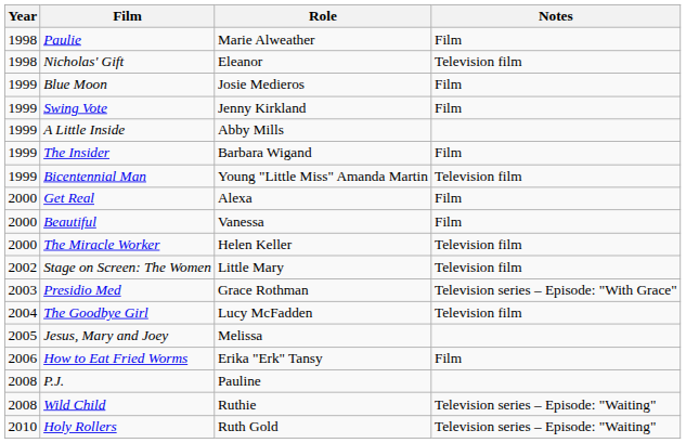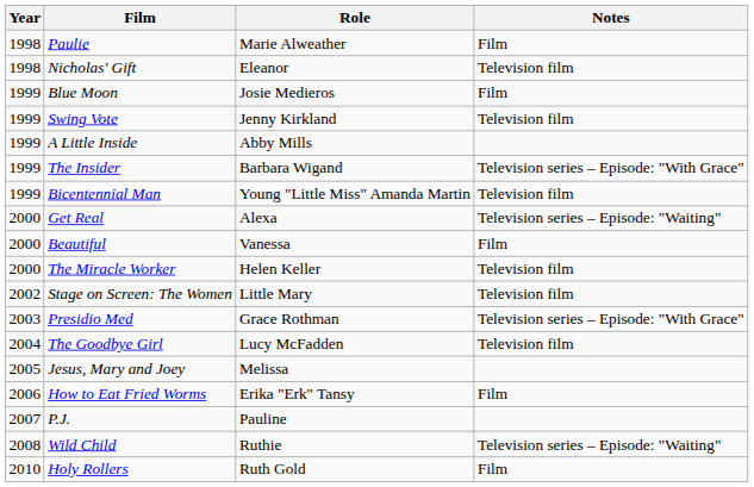 <table class="wikitable">
 <tr>
 <th>Year</th>
 <th>Film</th>
 <th>Role</th>
 <th>Notes</th>
 </tr>
 <tr>
 <td>1998</td>
 <td><em><a href='#'>Paulie</a></em></td>
 <td>Marie Alweather</td>
 <td>Film</td>
 </tr>
 <tr>
 <td>1998</td>
 <td><em>Nicholas' Gift</em></td>
 <td>Eleanor</td>
 <td>Television film</td>
 </tr>
 <tr>
 <td>1999</td>
 <td><em>Blue Moon</em></td>
 <td>Josie Medieros</td>
 <td>Film</td>
 </tr>
 <tr>
 <td>1999</td>
 <td><em><a href='#'>Swing Vote</a></em></td>
 <td>Jenny Kirkland</td>
-<td>Film</td>
+<td>Television film</td>
 </tr>
 <tr>
 <td>1999</td>
 <td><em>A Little Inside</em></td>
 <td>Abby Mills</td>
 <td></td>
 </tr>
 <tr>
 <td>1999</td>
 <td><em><a href='#'>The Insider</a></em></td>
 <td>Barbara Wigand</td>
-<td>Film</td>
+<td>Television series – Episode: "With Grace"</td>
 </tr>
 <tr>
 <td>1999</td>
 <td><em><a href='#'>Bicentennial Man</a></em></td>
 <td>Young "Little Miss" Amanda Martin</td>
 <td>Television film</td>
 </tr>
 <tr>
 <td>2000</td>
 <td><em><a href='#'>Get Real</a></em></td>
 <td>Alexa</td>
-<td>Film</td>
+<td>Television series – Episode: "Waiting"</td>
 </tr>
 <tr>
 <td>2000</td>
 <td><em><a href='#'>Beautiful</a></em></td>
 <td>Vanessa</td>
 <td>Film</td>
 </tr>
 <tr>
 <td>2000</td>
 <td><em><a href='#'>The Miracle Worker</a></em></td>
 <td>Helen Keller</td>
 <td>Television film</td>
 </tr>
 <tr>
 <td>2002</td>
 <td><em>Stage on Screen: The Women</em></td>
 <td>Little Mary</td>
 <td>Television film</td>
 </tr>
 <tr>
 <td>2003</td>
 <td><em><a href='#'>Presidio Med</a></em></td>
 <td>Grace Rothman</td>
 <td>Television series – Episode: "With Grace"</td>
 </tr>
 <tr>
 <td>2004</td>
 <td><em><a href='#'>The Goodbye Girl</a></em></td>
 <td>Lucy McFadden</td>
 <td>Television film</td>
 </tr>
 <tr>
 <td>2005</td>
 <td><em>Jesus, Mary and Joey</em></td>
 <td>Melissa</td>
 <td></td>
 </tr>
 <tr>
 <td>2006</td>
 <td><em><a href='#'>How to Eat Fried Worms</a></em></td>
 <td>Erika "Erk" Tansy</td>
 <td>Film</td>
 </tr>
 <tr>
-<td>2008</td>
+<td>2007</td>
 <td><em>P.J.</em></td>
 <td>Pauline</td>
 <td></td>
 </tr>
 <tr>
 <td>2008</td>
 <td><em><a href='#'>Wild Child</a></em></td>
 <td>Ruthie</td>
 <td>Television series – Episode: "Waiting"</td>
 </tr>
 <tr>
 <td>2010</td>
 <td><em><a href='#'>Holy Rollers</a></em></td>
 <td>Ruth Gold</td>
-<td>Television series – Episode: "Waiting"</td>
+<td>Film</td>
 </tr>
 </table>
